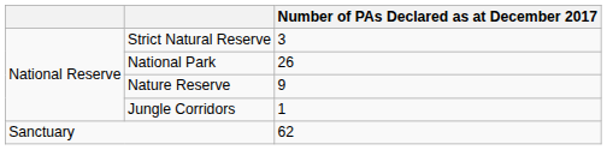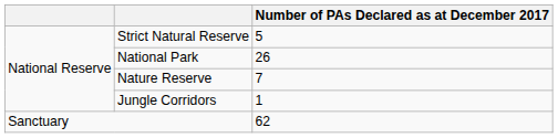 <table class="wikitable">
 <tr>
 <th></th>
 <th></th>
 <th>Number of PAs Declared as at December 2017</th>
 </tr>
 <tr>
 <td rowspan="4">National Reserve</td>
 <td>Strict Natural Reserve</td>
-<td>3</td>
+<td>5</td>
 </tr>
 <tr>
 <td>National Park</td>
 <td>26</td>
 </tr>
 <tr>
 <td>Nature Reserve</td>
-<td>9</td>
+<td>7</td>
 </tr>
 <tr>
 <td>Jungle Corridors</td>
 <td>1</td>
 </tr>
 <tr>
 <td colspan="2">Sanctuary</td>
 <td>62</td>
 </tr>
 </table>
